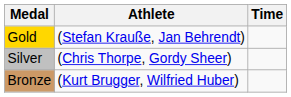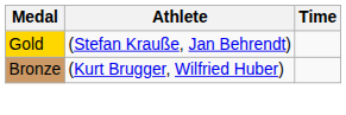 <table class="wikitable">
 <tr>
 <th>Medal</th>
 <th>Athlete</th>
 <th>Time</th>
 </tr>
 <tr>
 <td bgcolor="gold">Gold</td>
 <td> (<a href='#'>Stefan Krauße</a>, <a href='#'>Jan Behrendt</a>)</td>
 <td></td>
 </tr>
 <tr>
-<td bgcolor="silver">Silver</td>
-<td> (<a href='#'>Chris Thorpe</a>, <a href='#'>Gordy Sheer</a>)</td>
-<td></td>
-</tr>
-<tr>
 <td bgcolor="CC9966">Bronze</td>
 <td> (<a href='#'>Kurt Brugger</a>, <a href='#'>Wilfried Huber</a>)</td>
 <td></td>
 </tr>
 </table>
